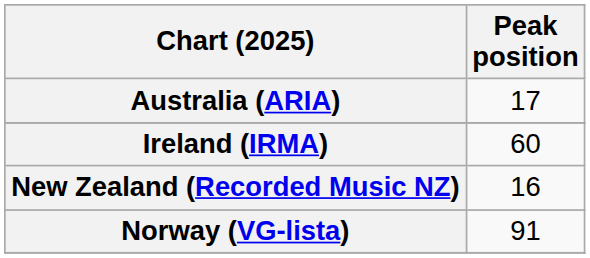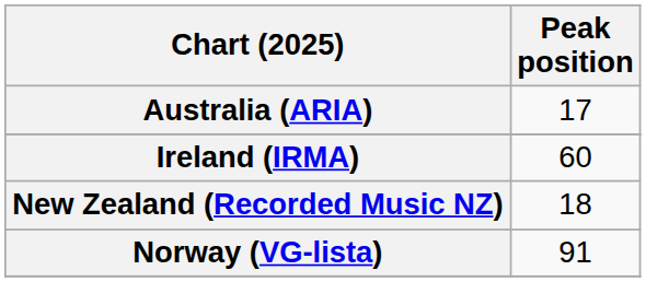 <table class="wikitable sortable plainrowheaders" style="text-align:center">
 <tr>
 <th scope="col">Chart (2025)</th>
 <th scope="col">Peak<br>position</th>
 </tr>
 <tr>
 <th scope="row">Australia (<a href='#'>ARIA</a>)</th>
 <td>17</td>
 </tr>
 <tr>
 </tr>
 <tr>
 </tr>
 <tr>
 <th scope="row">Ireland (<a href='#'>IRMA</a>)</th>
 <td>60</td>
 </tr>
 <tr>
 <th scope="row">New Zealand (<a href='#'>Recorded Music NZ</a>)</th>
-<td>16</td>
+<td>18</td>
 </tr>
 <tr>
 <th scope="row">Norway (<a href='#'>VG-lista</a>)</th>
 <td>91</td>
 </tr>
 <tr>
 </tr>
 <tr>
 </tr>
 <tr>
 </tr>
 </table>
